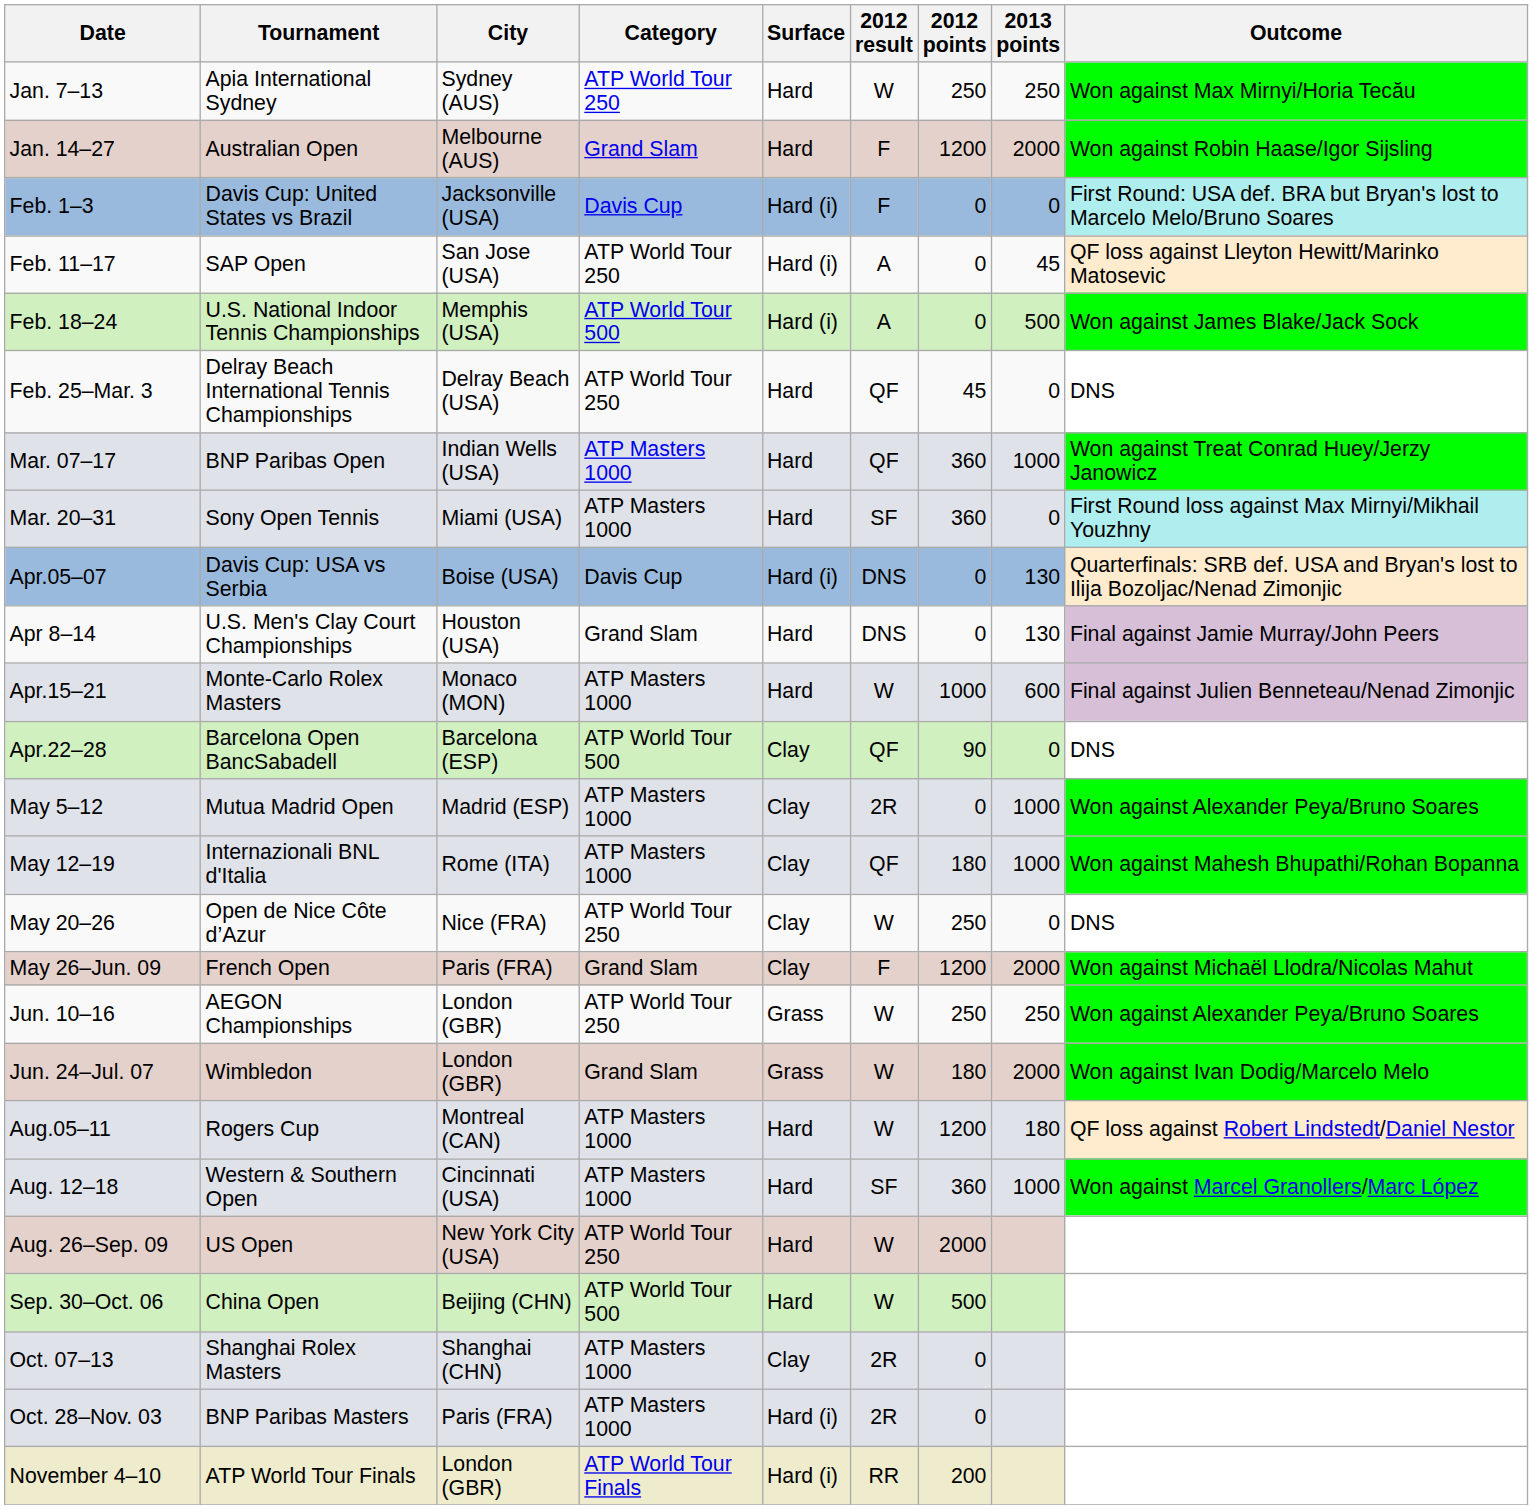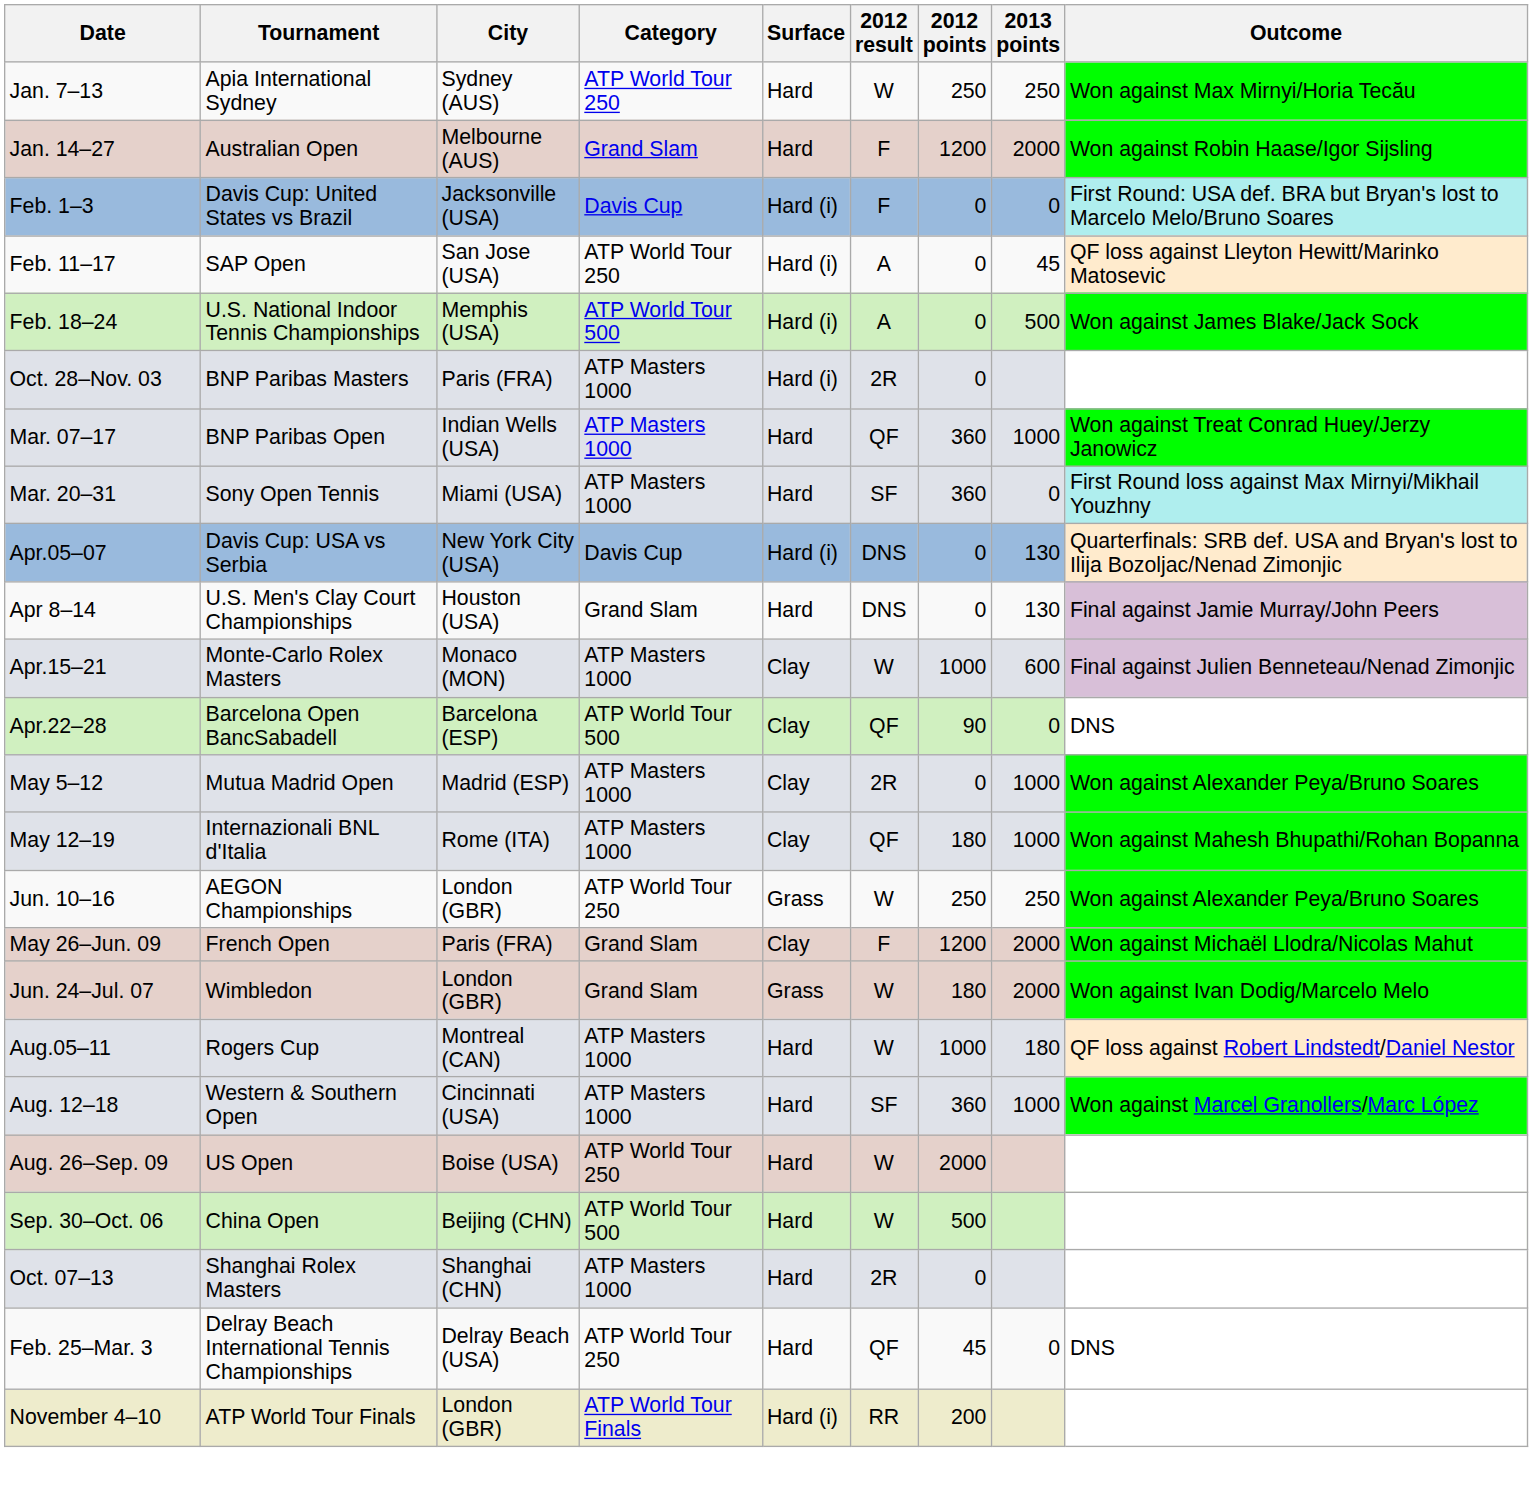 <table class="wikitable">
 <tr>
 <th width=140>Date</th>
 <th width=170>Tournament</th>
 <th width=100>City</th>
 <th width=130>Category</th>
 <th width=40>Surface</th>
 <th width=35>2012 result</th>
 <th width=35>2012 points</th>
 <th width=35>2013 points</th>
 <th width=340>Outcome</th>
 </tr>
 <tr>
 <td>Jan. 7–13</td>
 <td>Apia International Sydney</td>
 <td>Sydney (AUS)</td>
 <td><a href='#'>ATP World Tour 250</a></td>
 <td>Hard</td>
 <td align=center>W</td>
 <td align=right>250</td>
 <td align=right>250</td>
 <td style="background:lime;">Won against Max Mirnyi/Horia Tecău</td>
 </tr>
 <tr style="background:#e5d1cb;">
 <td>Jan. 14–27</td>
 <td>Australian Open</td>
 <td>Melbourne (AUS)</td>
 <td><a href='#'>Grand Slam</a></td>
 <td>Hard</td>
 <td align=center>F</td>
 <td align=right>1200</td>
 <td align=right>2000</td>
 <td style="background:lime;">Won against Robin Haase/Igor Sijsling</td>
 </tr>
 <tr style="background:#99badd;">
 <td>Feb. 1–3</td>
 <td>Davis Cup: United States vs Brazil</td>
 <td>Jacksonville (USA)</td>
 <td><a href='#'>Davis Cup</a></td>
 <td>Hard (i)</td>
 <td align=center>F</td>
 <td align=right>0</td>
 <td align=right>0</td>
 <td style="background:#afeeee;">First Round: USA def. BRA but Bryan's lost to Marcelo Melo/Bruno Soares</td>
 </tr>
 <tr>
 <td>Feb. 11–17</td>
 <td>SAP Open</td>
 <td>San Jose (USA)</td>
 <td>ATP World Tour 250</td>
 <td>Hard (i)</td>
 <td align=center>A</td>
 <td align=right>0</td>
 <td align=right>45</td>
 <td style="background:#ffebcd;">QF loss against Lleyton Hewitt/Marinko Matosevic</td>
 </tr>
 <tr style="background:#d0f0c0;">
 <td>Feb. 18–24</td>
 <td>U.S. National Indoor Tennis Championships</td>
 <td>Memphis (USA)</td>
 <td><a href='#'>ATP World Tour 500</a></td>
 <td>Hard (i)</td>
 <td align=center>A</td>
 <td align=right>0</td>
 <td align=right>500</td>
 <td style="background:lime;">Won against James Blake/Jack Sock</td>
 </tr>
-<tr>
-<td>Feb. 25–Mar. 3</td>
-<td>Delray Beach International Tennis Championships</td>
-<td>Delray Beach (USA)</td>
-<td>ATP World Tour 250</td>
-<td>Hard</td>
-<td align=center>QF</td>
-<td align=right>45</td>
+<tr style="background:#dfe2e9;">
+<td>Oct. 28–Nov. 03</td>
+<td>BNP Paribas Masters</td>
+<td>Paris (FRA)</td>
+<td>ATP Masters 1000</td>
+<td>Hard (i)</td>
+<td align=center>2R</td>
 <td align=right>0</td>
-<td style="background:white;">DNS</td>
+<td align=right></td>
+<td style="background:white;"></td>
 </tr>
 <tr style="background:#dfe2e9;">
 <td>Mar. 07–17</td>
 <td>BNP Paribas Open</td>
 <td>Indian Wells (USA)</td>
 <td><a href='#'>ATP Masters 1000</a></td>
 <td>Hard</td>
 <td align=center>QF</td>
 <td align=right>360</td>
 <td align=right>1000</td>
 <td style="background:lime;">Won against Treat Conrad Huey/Jerzy Janowicz</td>
 </tr>
 <tr style="background:#dfe2e9;">
 <td>Mar. 20–31</td>
 <td>Sony Open Tennis</td>
 <td>Miami (USA)</td>
 <td>ATP Masters 1000</td>
 <td>Hard</td>
 <td align=center>SF</td>
 <td align=right>360</td>
 <td align=right>0</td>
 <td style="background:#afeeee;">First Round loss against Max Mirnyi/Mikhail Youzhny</td>
 </tr>
 <tr style="background:#99badd;">
 <td>Apr.05–07</td>
 <td>Davis Cup: USA vs Serbia</td>
-<td>Boise (USA)</td>
+<td>New York City (USA)</td>
 <td>Davis Cup</td>
 <td>Hard (i)</td>
 <td align=center>DNS</td>
 <td align=right>0</td>
 <td align=right>130</td>
 <td style="background:#ffebcd;">Quarterfinals: SRB def. USA and Bryan's lost to Ilija Bozoljac/Nenad Zimonjic</td>
 </tr>
 <tr>
 <td>Apr 8–14</td>
 <td>U.S. Men's Clay Court Championships</td>
 <td>Houston (USA)</td>
 <td>Grand Slam</td>
 <td>Hard</td>
 <td align=center>DNS</td>
 <td align=right>0</td>
 <td align=right>130</td>
 <td style="background:thistle;">Final against Jamie Murray/John Peers</td>
 </tr>
 <tr style="background:#dfe2e9;">
 <td>Apr.15–21</td>
 <td>Monte-Carlo Rolex Masters</td>
 <td>Monaco (MON)</td>
 <td>ATP Masters 1000</td>
-<td>Hard</td>
+<td>Clay</td>
 <td align=center>W</td>
 <td align=right>1000</td>
 <td align=right>600</td>
 <td style="background:thistle;">Final against Julien Benneteau/Nenad Zimonjic</td>
 </tr>
 <tr style="background:#d0f0c0;">
 <td>Apr.22–28</td>
 <td>Barcelona Open BancSabadell</td>
 <td>Barcelona (ESP)</td>
 <td>ATP World Tour 500</td>
 <td>Clay</td>
 <td align=center>QF</td>
 <td align=right>90</td>
 <td align=right>0</td>
 <td style="background:white;">DNS</td>
 </tr>
 <tr style="background:#dfe2e9;">
 <td>May 5–12</td>
 <td>Mutua Madrid Open</td>
 <td>Madrid (ESP)</td>
 <td>ATP Masters 1000</td>
 <td>Clay</td>
 <td align=center>2R</td>
 <td align=right>0</td>
 <td align=right>1000</td>
 <td style="background:lime">Won against Alexander Peya/Bruno Soares</td>
 </tr>
 <tr style="background:#dfe2e9;">
 <td>May 12–19</td>
 <td>Internazionali BNL d'Italia</td>
 <td>Rome (ITA)</td>
 <td>ATP Masters 1000</td>
 <td>Clay</td>
 <td align=center>QF</td>
 <td align=right>180</td>
 <td align=right>1000</td>
 <td style="background:lime">Won against Mahesh Bhupathi/Rohan Bopanna</td>
 </tr>
 <tr>
-<td>May 20–26</td>
-<td>Open de Nice Côte d’Azur</td>
-<td>Nice (FRA)</td>
+<td>Jun. 10–16</td>
+<td>AEGON Championships</td>
+<td>London (GBR)</td>
 <td>ATP World Tour 250</td>
-<td>Clay</td>
+<td>Grass</td>
 <td align=center>W</td>
 <td align=right>250</td>
-<td align=right>0</td>
-<td style="background:white;">DNS</td>
+<td align=right>250</td>
+<td style="background:lime">Won against Alexander Peya/Bruno Soares</td>
 </tr>
 <tr style="background:#e5d1cb;">
 <td>May 26–Jun. 09</td>
 <td>French Open</td>
 <td>Paris (FRA)</td>
 <td>Grand Slam</td>
 <td>Clay</td>
 <td align=center>F</td>
 <td align=right>1200</td>
 <td align=right>2000</td>
 <td style="background:lime;">Won against Michaël Llodra/Nicolas Mahut</td>
-</tr>
-<tr>
-<td>Jun. 10–16</td>
-<td>AEGON Championships</td>
-<td>London (GBR)</td>
-<td>ATP World Tour 250</td>
-<td>Grass</td>
-<td align=center>W</td>
-<td align=right>250</td>
-<td align=right>250</td>
-<td style="background:lime">Won against Alexander Peya/Bruno Soares</td>
 </tr>
 <tr style="background:#e5d1cb;">
 <td>Jun. 24–Jul. 07</td>
 <td>Wimbledon</td>
 <td>London (GBR)</td>
 <td>Grand Slam</td>
 <td>Grass</td>
 <td align=center>W</td>
 <td align=right>180</td>
 <td align=right>2000</td>
 <td style="background:lime;">Won against Ivan Dodig/Marcelo Melo</td>
 </tr>
 <tr style="background:#dfe2e9;">
 <td>Aug.05–11</td>
 <td>Rogers Cup</td>
 <td>Montreal (CAN)</td>
 <td>ATP Masters 1000</td>
 <td>Hard</td>
 <td align=center>W</td>
-<td align=right>1200</td>
+<td align=right>1000</td>
 <td align=right>180 </td>
 <td style="background:#ffebcd;">QF loss against <a href='#'>Robert Lindstedt</a>/<a href='#'>Daniel Nestor</a></td>
 </tr>
 <tr style="background:#dfe2e9;">
 <td>Aug. 12–18</td>
 <td>Western & Southern Open</td>
 <td>Cincinnati (USA)</td>
 <td>ATP Masters 1000</td>
 <td>Hard</td>
 <td align=center>SF</td>
 <td align=right>360</td>
 <td align=right>1000</td>
 <td style="background:lime;">Won against <a href='#'>Marcel Granollers</a>/<a href='#'>Marc López</a></td>
 </tr>
 <tr style="background:#e5d1cb;">
 <td>Aug. 26–Sep. 09</td>
 <td>US Open</td>
-<td>New York City (USA)</td>
+<td>Boise (USA)</td>
 <td>ATP World Tour 250</td>
 <td>Hard</td>
 <td align=center>W</td>
 <td align=right>2000</td>
 <td align=right></td>
 <td style="background:white;"></td>
 </tr>
 <tr style="background:#d0f0c0;">
 <td>Sep. 30–Oct. 06</td>
 <td>China Open</td>
 <td>Beijing (CHN)</td>
 <td>ATP World Tour 500</td>
 <td>Hard</td>
 <td align=center>W</td>
 <td align=right>500</td>
 <td align=right></td>
 <td style="background:white;"></td>
 </tr>
 <tr style="background:#dfe2e9;">
 <td>Oct. 07–13</td>
 <td>Shanghai Rolex Masters</td>
 <td>Shanghai (CHN)</td>
 <td>ATP Masters 1000</td>
-<td>Clay</td>
+<td>Hard</td>
 <td align=center>2R</td>
 <td align=right>0</td>
 <td align=right></td>
 <td style="background:white;"></td>
 </tr>
-<tr style="background:#dfe2e9;">
-<td>Oct. 28–Nov. 03</td>
-<td>BNP Paribas Masters</td>
-<td>Paris (FRA)</td>
-<td>ATP Masters 1000</td>
-<td>Hard (i)</td>
-<td align=center>2R</td>
+<tr>
+<td>Feb. 25–Mar. 3</td>
+<td>Delray Beach International Tennis Championships</td>
+<td>Delray Beach (USA)</td>
+<td>ATP World Tour 250</td>
+<td>Hard</td>
+<td align=center>QF</td>
+<td align=right>45</td>
 <td align=right>0</td>
-<td align=right></td>
-<td style="background:white;"></td>
+<td style="background:white;">DNS</td>
 </tr>
 <tr style="background:#eeeccc;">
 <td>November 4–10</td>
 <td>ATP World Tour Finals</td>
 <td>London (GBR)</td>
 <td><a href='#'>ATP World Tour Finals</a></td>
 <td>Hard (i)</td>
 <td align=center>RR</td>
 <td align=right>200</td>
 <td align=right></td>
 <td style="background:white;"></td>
 </tr>
 </table>
